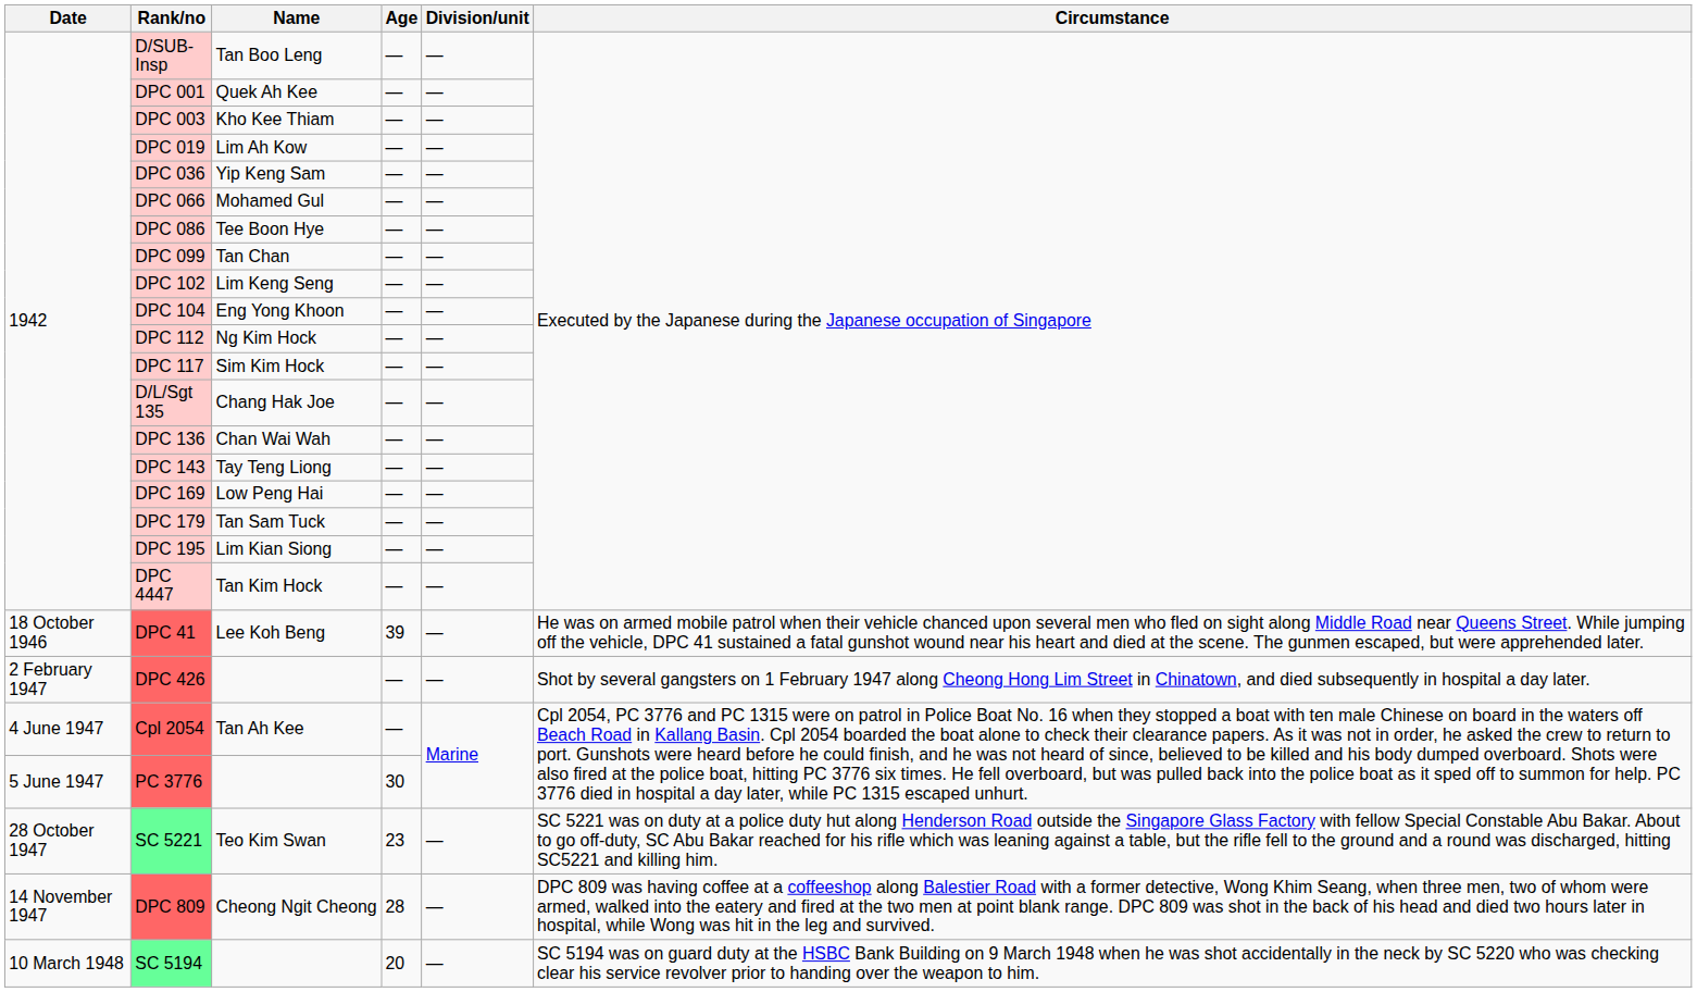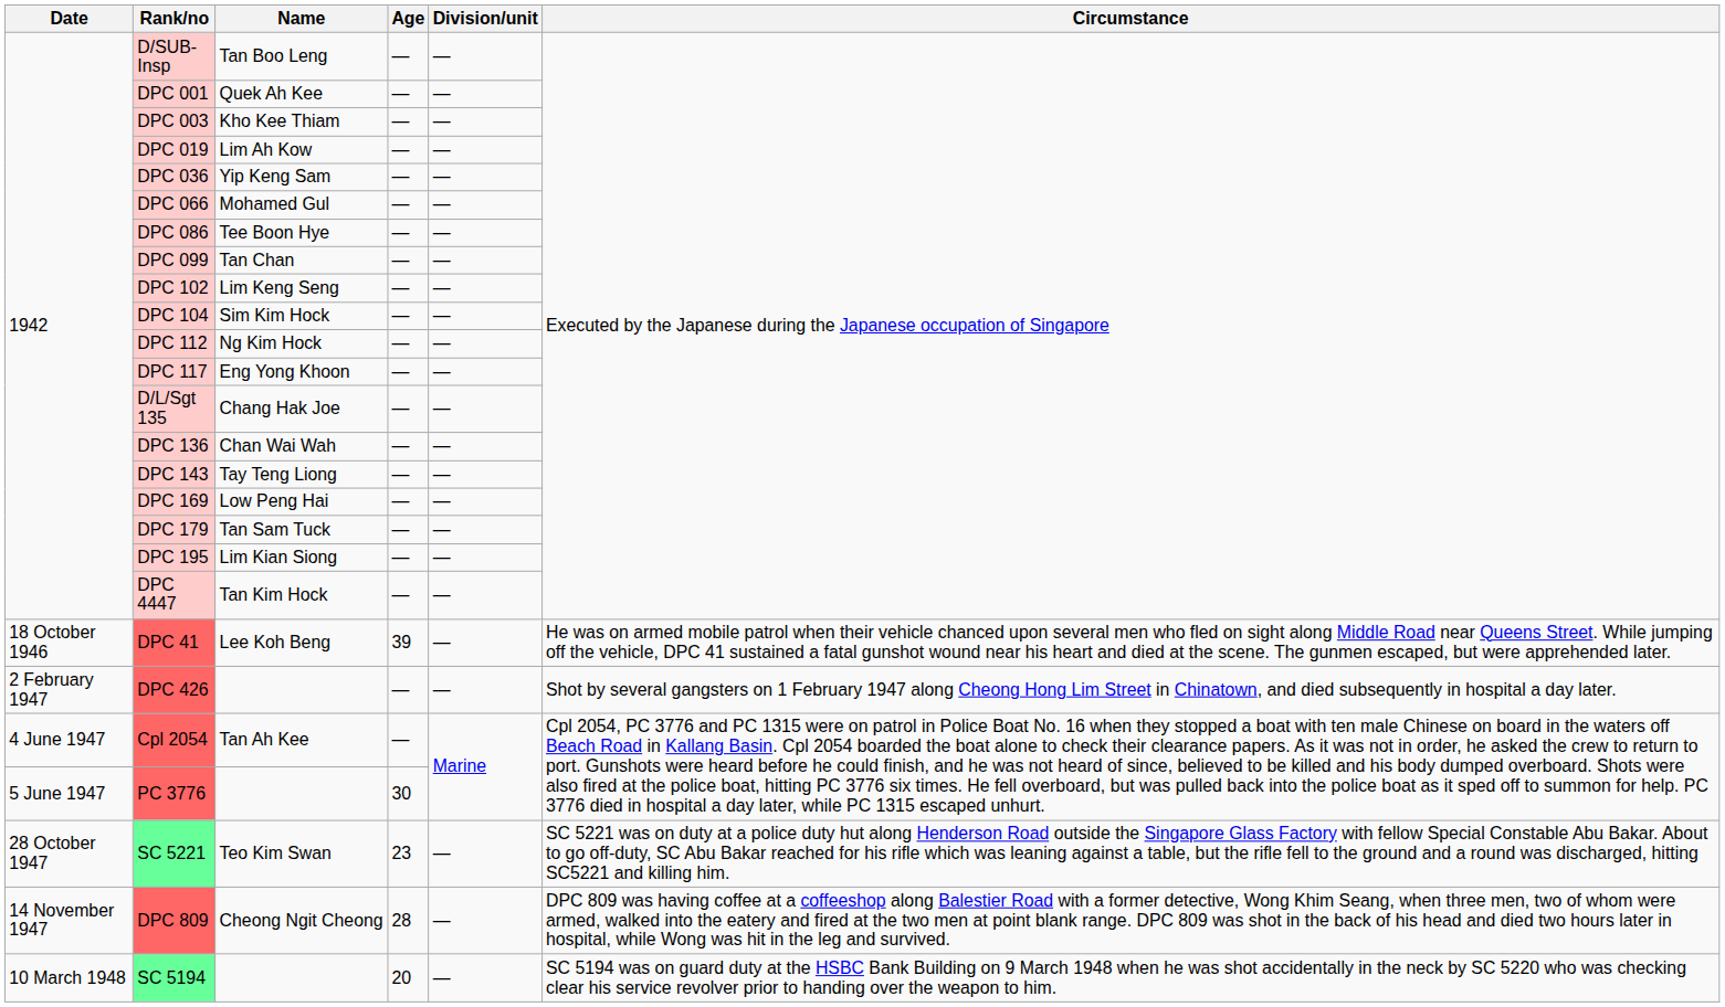 <table class="wikitable sortable">
 <tr>
 <th width="110px">Date</th>
 <th>Rank/no</th>
 <th width="150px">Name</th>
 <th>Age</th>
 <th>Division/unit</th>
 <th>Circumstance</th>
 </tr>
 <tr>
 <td rowspan=19>1942</td>
 <td bgcolor=ffcccc>D/SUB-Insp</td>
 <td>Tan Boo Leng</td>
 <td>—</td>
 <td>—</td>
 <td rowspan=19>Executed by the Japanese during the <a href='#'>Japanese occupation of Singapore</a></td>
 </tr>
 <tr>
 <td bgcolor=ffcccc>DPC 001</td>
 <td>Quek Ah Kee</td>
 <td>—</td>
 <td>—</td>
 </tr>
 <tr>
 <td bgcolor=ffcccc>DPC 003</td>
 <td>Kho Kee Thiam</td>
 <td>—</td>
 <td>—</td>
 </tr>
 <tr>
 <td bgcolor=ffcccc>DPC 019</td>
 <td>Lim Ah Kow</td>
 <td>—</td>
 <td>—</td>
 </tr>
 <tr>
 <td bgcolor=ffcccc>DPC 036</td>
 <td>Yip Keng Sam</td>
 <td>—</td>
 <td>—</td>
 </tr>
 <tr>
 <td bgcolor=ffcccc>DPC 066</td>
 <td>Mohamed Gul</td>
 <td>—</td>
 <td>—</td>
 </tr>
 <tr>
 <td bgcolor=ffcccc>DPC 086</td>
 <td>Tee Boon Hye</td>
 <td>—</td>
 <td>—</td>
 </tr>
 <tr>
 <td bgcolor=ffcccc>DPC 099</td>
 <td>Tan Chan</td>
 <td>—</td>
 <td>—</td>
 </tr>
 <tr>
 <td bgcolor=ffcccc>DPC 102</td>
 <td>Lim Keng Seng</td>
 <td>—</td>
 <td>—</td>
 </tr>
 <tr>
 <td bgcolor=ffcccc>DPC 104</td>
-<td>Eng Yong Khoon</td>
+<td>Sim Kim Hock</td>
 <td>—</td>
 <td>—</td>
 </tr>
 <tr>
 <td bgcolor=ffcccc>DPC 112</td>
 <td>Ng Kim Hock</td>
 <td>—</td>
 <td>—</td>
 </tr>
 <tr>
 <td bgcolor=ffcccc>DPC 117</td>
-<td>Sim Kim Hock</td>
+<td>Eng Yong Khoon</td>
 <td>—</td>
 <td>—</td>
 </tr>
 <tr>
 <td bgcolor=ffcccc>D/L/Sgt 135</td>
 <td>Chang Hak Joe</td>
 <td>—</td>
 <td>—</td>
 </tr>
 <tr>
 <td bgcolor=ffcccc>DPC 136</td>
 <td>Chan Wai Wah</td>
 <td>—</td>
 <td>—</td>
 </tr>
 <tr>
 <td bgcolor=ffcccc>DPC 143</td>
 <td>Tay Teng Liong</td>
 <td>—</td>
 <td>—</td>
 </tr>
 <tr>
 <td bgcolor=ffcccc>DPC 169</td>
 <td>Low Peng Hai</td>
 <td>—</td>
 <td>—</td>
 </tr>
 <tr>
 <td bgcolor=ffcccc>DPC 179</td>
 <td>Tan Sam Tuck</td>
 <td>—</td>
 <td>—</td>
 </tr>
 <tr>
 <td bgcolor=ffcccc>DPC 195</td>
 <td>Lim Kian Siong</td>
 <td>—</td>
 <td>—</td>
 </tr>
 <tr>
 <td bgcolor=ffcccc>DPC 4447</td>
 <td>Tan Kim Hock</td>
 <td>—</td>
 <td>—</td>
 </tr>
 <tr>
 <td>18 October 1946</td>
 <td bgcolor="ff6666">DPC 41</td>
 <td>Lee Koh Beng</td>
 <td>39</td>
 <td>—</td>
 <td>He was on armed mobile patrol when their vehicle chanced upon several men who fled on sight along <a href='#'>Middle Road</a> near <a href='#'>Queens Street</a>. While jumping off the vehicle, DPC 41 sustained a fatal gunshot wound near his heart and died at the scene. The gunmen escaped, but were apprehended later.</td>
 </tr>
 <tr>
 <td>2 February 1947</td>
 <td bgcolor="ff6666">DPC 426</td>
 <td></td>
 <td>—</td>
 <td>—</td>
 <td>Shot by several gangsters on 1 February 1947 along <a href='#'>Cheong Hong Lim Street</a> in <a href='#'>Chinatown</a>, and died subsequently in hospital a day later.</td>
 </tr>
 <tr>
 <td>4 June 1947</td>
 <td bgcolor="ff6666">Cpl 2054</td>
 <td>Tan Ah Kee</td>
 <td>—</td>
 <td rowspan=2><a href='#'>Marine</a></td>
 <td rowspan=2>Cpl 2054, PC 3776 and PC 1315 were on patrol in Police Boat No. 16 when they stopped a boat with ten male Chinese on board in the waters off <a href='#'>Beach Road</a> in <a href='#'>Kallang Basin</a>. Cpl 2054 boarded the boat alone to check their clearance papers. As it was not in order, he asked the crew to return to port. Gunshots were heard before he could finish, and he was not heard of since, believed to be killed and his body dumped overboard. Shots were also fired at the police boat, hitting PC 3776 six times. He fell overboard, but was pulled back into the police boat as it sped off to summon for help. PC 3776 died in hospital a day later, while PC 1315 escaped unhurt.</td>
 </tr>
 <tr>
 <td>5 June 1947</td>
 <td bgcolor="ff6666">PC 3776</td>
 <td></td>
 <td>30</td>
 </tr>
 <tr>
 <td>28 October 1947</td>
 <td bgcolor="66ff99">SC 5221</td>
 <td>Teo Kim Swan</td>
 <td>23</td>
 <td>—</td>
 <td>SC 5221 was on duty at a police duty hut along <a href='#'>Henderson Road</a> outside the <a href='#'>Singapore Glass Factory</a> with fellow Special Constable Abu Bakar. About to go off-duty, SC Abu Bakar reached for his rifle which was leaning against a table, but the rifle fell to the ground and a round was discharged, hitting SC5221 and killing him.</td>
 </tr>
 <tr>
 <td>14 November 1947</td>
 <td bgcolor="ff6666">DPC 809</td>
 <td>Cheong Ngit Cheong</td>
 <td>28</td>
 <td>—</td>
 <td>DPC 809 was having coffee at a <a href='#'>coffeeshop</a> along <a href='#'>Balestier Road</a> with a former detective, Wong Khim Seang, when three men, two of whom were armed, walked into the eatery and fired at the two men at point blank range. DPC 809 was shot in the back of his head and died two hours later in hospital, while Wong was hit in the leg and survived.</td>
 </tr>
 <tr>
 <td>10 March 1948</td>
 <td bgcolor="66ff99">SC 5194</td>
 <td></td>
 <td>20</td>
 <td>—</td>
 <td>SC 5194 was on guard duty at the <a href='#'>HSBC</a> Bank Building on 9 March 1948 when he was shot accidentally in the neck by SC 5220 who was checking clear his service revolver prior to handing over the weapon to him.</td>
 </tr>
 </table>
